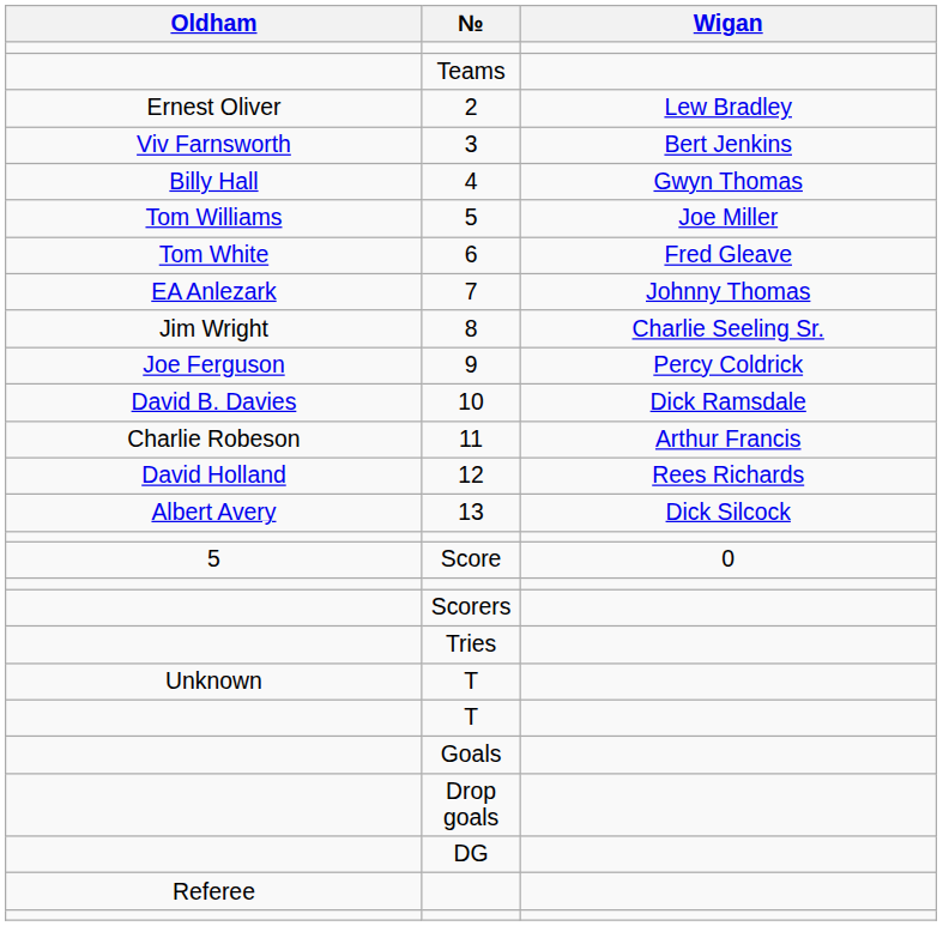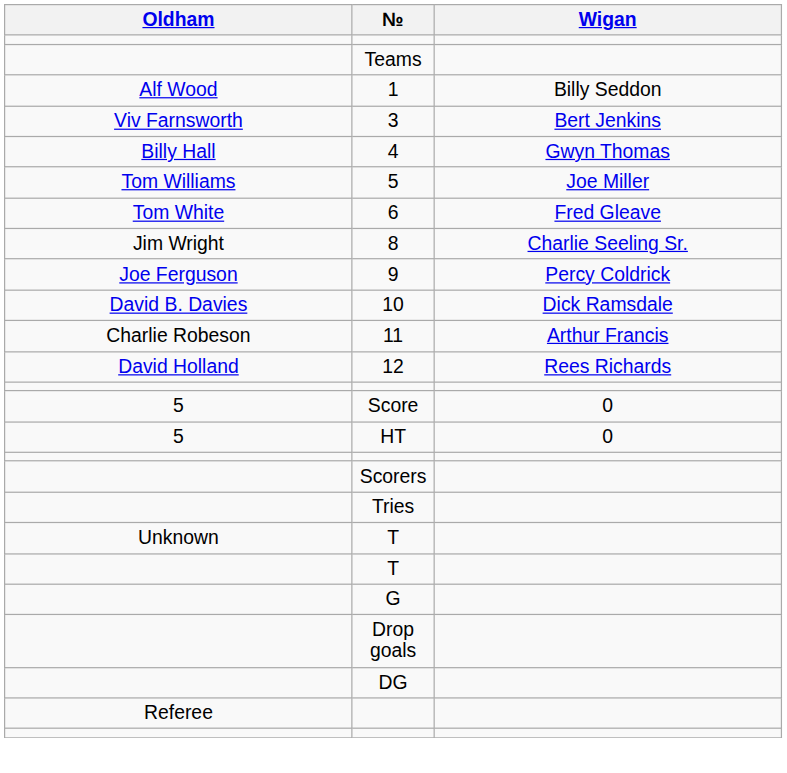 <table class="wikitable" style="text-align:center;">
 <tr>
 <th width=280 abbr="Oldham"><a href='#'>Oldham</a></th>
 <th width=60 abbr="Number">№</th>
 <th width=280 abbr="Wigan"><a href='#'>Wigan</a></th>
 </tr>
 <tr>
 <td></td>
 <td></td>
 <td></td>
 </tr>
 <tr>
 <td></td>
 <td>Teams</td>
 <td></td>
 </tr>
 <tr>
-<td>Ernest Oliver</td>
-<td>2</td>
-<td><a href='#'>Lew Bradley</a></td>
+<td><a href='#'>Alf Wood</a></td>
+<td>1</td>
+<td>Billy Seddon</td>
 </tr>
 <tr>
 <td><a href='#'>Viv Farnsworth</a></td>
 <td>3</td>
 <td><a href='#'>Bert Jenkins</a></td>
 </tr>
 <tr>
 <td><a href='#'>Billy Hall</a></td>
 <td>4</td>
 <td><a href='#'>Gwyn Thomas</a></td>
 </tr>
 <tr>
 <td><a href='#'>Tom Williams</a></td>
 <td>5</td>
 <td><a href='#'>Joe Miller</a></td>
 </tr>
 <tr>
 <td><a href='#'>Tom White</a></td>
 <td>6</td>
 <td><a href='#'>Fred Gleave</a></td>
-</tr>
-<tr>
-<td><a href='#'>EA Anlezark</a></td>
-<td>7</td>
-<td><a href='#'>Johnny Thomas</a></td>
 </tr>
 <tr>
 <td>Jim Wright</td>
 <td>8</td>
 <td><a href='#'>Charlie Seeling Sr.</a></td>
 </tr>
 <tr>
 <td><a href='#'>Joe Ferguson</a></td>
 <td>9</td>
 <td><a href='#'>Percy Coldrick</a></td>
 </tr>
 <tr>
 <td><a href='#'>David B. Davies</a></td>
 <td>10</td>
 <td><a href='#'>Dick Ramsdale</a></td>
 </tr>
 <tr>
 <td>Charlie Robeson</td>
 <td>11</td>
 <td><a href='#'>Arthur Francis</a></td>
 </tr>
 <tr>
 <td><a href='#'>David Holland</a></td>
 <td>12</td>
 <td><a href='#'>Rees Richards</a></td>
 </tr>
 <tr>
-<td><a href='#'>Albert Avery</a></td>
-<td>13</td>
-<td><a href='#'>Dick Silcock</a></td>
-</tr>
-<tr>
 <td></td>
 <td></td>
 <td></td>
 </tr>
 <tr>
 <td>5</td>
 <td>Score</td>
+<td>0</td>
+</tr>
+<tr>
+<td>5</td>
+<td>HT</td>
 <td>0</td>
 </tr>
 <tr>
 <td></td>
 <td></td>
 <td></td>
 </tr>
 <tr>
 <td></td>
 <td>Scorers</td>
 <td></td>
 </tr>
 <tr>
 <td></td>
 <td>Tries</td>
 <td></td>
 </tr>
 <tr>
 <td>Unknown</td>
 <td>T</td>
 <td></td>
 </tr>
 <tr>
 <td></td>
 <td>T</td>
 <td></td>
 </tr>
 <tr>
 <td></td>
-<td>Goals</td>
+<td>G</td>
 <td></td>
 </tr>
 <tr>
 <td></td>
 <td>Drop goals</td>
 <td></td>
 </tr>
 <tr>
 <td></td>
 <td>DG</td>
 <td></td>
 </tr>
 <tr>
 <td>Referee</td>
 <td></td>
 <td ()></td>
 </tr>
 <tr>
 <td></td>
 <td></td>
 <td></td>
 </tr>
 </table>
